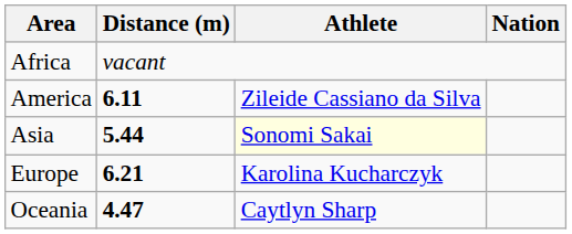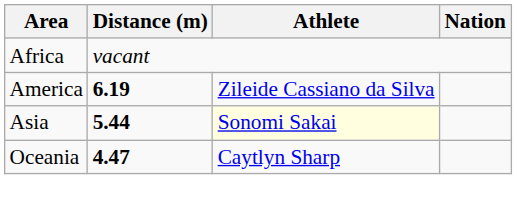 <table class="wikitable">
 <tr>
 <th>Area</th>
 <th>Distance (m)</th>
 <th>Athlete</th>
 <th>Nation</th>
 </tr>
 <tr>
 <td>Africa</td>
 <td colspan="3"><em>vacant</em></td>
 </tr>
 <tr>
 <td>America</td>
-<td><strong>6.11</strong></td>
+<td><strong>6.19</strong></td>
 <td><a href='#'>Zileide Cassiano da Silva</a></td>
 <td></td>
 </tr>
 <tr>
 <td>Asia</td>
 <td><strong>5.44</strong></td>
 <td style="background: lightyellow;"><a href='#'>Sonomi Sakai</a></td>
 <td></td>
 </tr>
 <tr>
-<td>Europe</td>
-<td><strong>6.21 </strong></td>
-<td><a href='#'>Karolina Kucharczyk</a></td>
-<td></td>
-</tr>
-<tr>
 <td>Oceania</td>
 <td><strong>4.47</strong></td>
 <td><a href='#'>Caytlyn Sharp</a></td>
 <td></td>
 </tr>
 </table>
